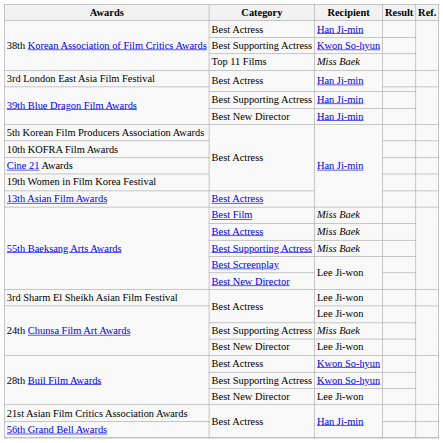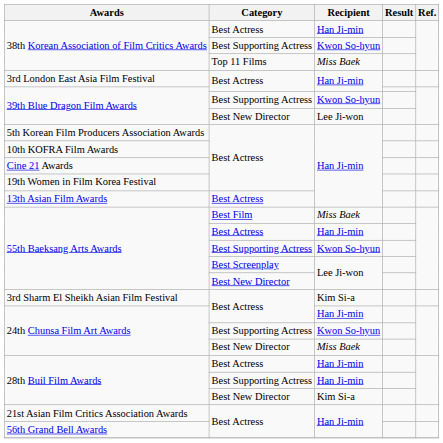 <table class="wikitable sortable">
 <tr>
 <th>Awards</th>
 <th>Category</th>
 <th>Recipient</th>
 <th>Result</th>
 <th>Ref.</th>
 </tr>
 <tr>
 <td rowspan=3>38th <a href='#'>Korean Association of Film Critics Awards</a></td>
 <td>Best Actress</td>
 <td><a href='#'>Han Ji-min</a></td>
 <td></td>
 <td rowspan=3></td>
 </tr>
 <tr>
 <td>Best Supporting Actress</td>
 <td><a href='#'>Kwon So-hyun</a></td>
 <td></td>
 </tr>
 <tr>
 <td>Top 11 Films</td>
 <td><em>Miss Baek</em></td>
 <td></td>
 </tr>
 <tr>
 <td>3rd London East Asia Film Festival</td>
 <td rowspan=2>Best Actress</td>
 <td rowspan=2><a href='#'>Han Ji-min</a></td>
 <td></td>
 <td></td>
 </tr>
 <tr>
 <td rowspan=3><a href='#'>39th Blue Dragon Film Awards</a></td>
 <td></td>
 <td rowspan=3></td>
 </tr>
 <tr>
 <td>Best Supporting Actress</td>
-<td><a href='#'>Han Ji-min</a></td>
+<td><a href='#'>Kwon So-hyun</a></td>
 <td></td>
 </tr>
 <tr>
 <td>Best New Director</td>
-<td><a href='#'>Han Ji-min</a></td>
+<td>Lee Ji-won</td>
 <td></td>
 </tr>
 <tr>
 <td>5th Korean Film Producers Association Awards</td>
 <td rowspan=4>Best Actress</td>
 <td rowspan=5><a href='#'>Han Ji-min</a></td>
 <td></td>
 <td rowspan=1></td>
 </tr>
 <tr>
 <td>10th KOFRA Film Awards</td>
 <td></td>
 <td></td>
 </tr>
 <tr>
 <td><a href='#'>Cine 21</a> Awards</td>
 <td></td>
 <td></td>
 </tr>
 <tr>
 <td>19th Women in Film Korea Festival</td>
 <td></td>
 <td></td>
 </tr>
 <tr>
 <td><a href='#'>13th Asian Film Awards</a></td>
 <td><a href='#'>Best Actress</a></td>
 <td></td>
 <td></td>
 </tr>
 <tr>
 <td rowspan=5><a href='#'>55th Baeksang Arts Awards</a></td>
 <td><a href='#'>Best Film</a></td>
 <td><em> Miss Baek</em></td>
 <td></td>
 <td rowspan=5></td>
 </tr>
 <tr>
 <td><a href='#'>Best Actress</a></td>
-<td><em>Miss Baek</em></td>
+<td><a href='#'>Han Ji-min</a></td>
 <td></td>
 </tr>
 <tr>
 <td><a href='#'>Best Supporting Actress</a></td>
-<td><em>Miss Baek</em></td>
+<td><a href='#'>Kwon So-hyun</a></td>
 <td></td>
 </tr>
 <tr>
 <td><a href='#'>Best Screenplay</a></td>
 <td rowspan=2>Lee Ji-won</td>
 <td></td>
 </tr>
 <tr>
 <td><a href='#'>Best New Director</a></td>
 <td></td>
 </tr>
 <tr>
 <td>3rd Sharm El Sheikh Asian Film Festival</td>
 <td rowspan=2>Best Actress</td>
-<td>Lee Ji-won</td>
+<td>Kim Si-a</td>
 <td></td>
 <td></td>
 </tr>
 <tr>
 <td rowspan=3>24th <a href='#'>Chunsa Film Art Awards</a></td>
-<td>Lee Ji-won</td>
-<td></td>
-<td rowspan=3></td>
-</tr>
-<tr>
-<td>Best Supporting Actress</td>
-<td><em>Miss Baek</em></td>
-<td></td>
-</tr>
-<tr>
-<td>Best New Director</td>
-<td>Lee Ji-won</td>
-<td></td>
-</tr>
-<tr>
-<td rowspan=3>28th <a href='#'>Buil Film Awards</a></td>
-<td>Best Actress</td>
-<td><a href='#'>Kwon So-hyun</a></td>
+<td><a href='#'>Han Ji-min</a></td>
 <td></td>
 <td rowspan=3></td>
 </tr>
 <tr>
 <td>Best Supporting Actress</td>
 <td><a href='#'>Kwon So-hyun</a></td>
 <td></td>
 </tr>
 <tr>
 <td>Best New Director</td>
-<td>Lee Ji-won</td>
+<td><em>Miss Baek</em></td>
+<td></td>
+</tr>
+<tr>
+<td rowspan=3>28th <a href='#'>Buil Film Awards</a></td>
+<td>Best Actress</td>
+<td><a href='#'>Han Ji-min</a></td>
+<td></td>
+<td rowspan=3></td>
+</tr>
+<tr>
+<td>Best Supporting Actress</td>
+<td><a href='#'>Han Ji-min</a></td>
+<td></td>
+</tr>
+<tr>
+<td>Best New Director</td>
+<td>Kim Si-a</td>
 <td></td>
 </tr>
 <tr>
 <td>21st Asian Film Critics Association Awards</td>
 <td rowspan=2>Best Actress</td>
 <td rowspan=2><a href='#'>Han Ji-min</a></td>
 <td></td>
 <td></td>
 </tr>
 <tr>
 <td><a href='#'>56th Grand Bell Awards</a></td>
 <td></td>
 <td></td>
 </tr>
 <tr>
 </tr>
 </table>
